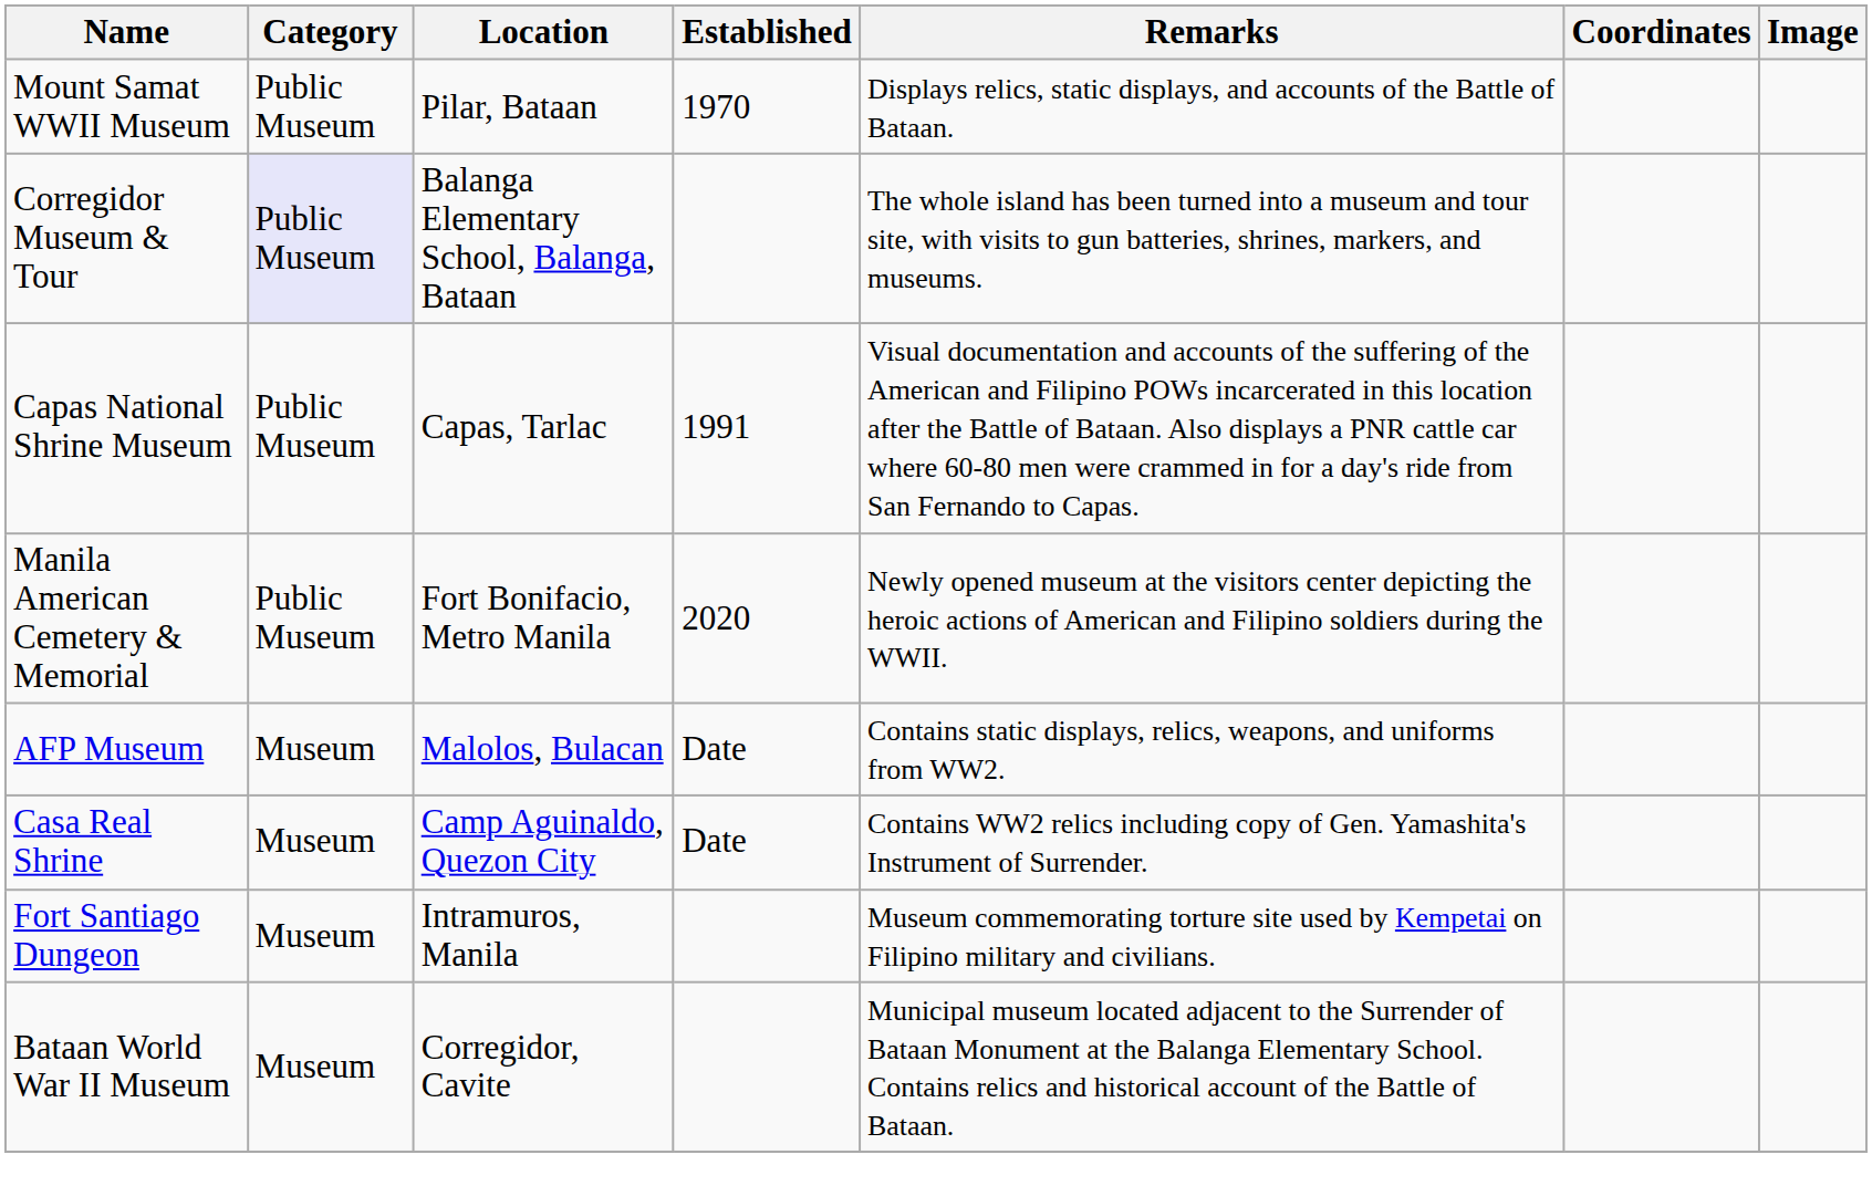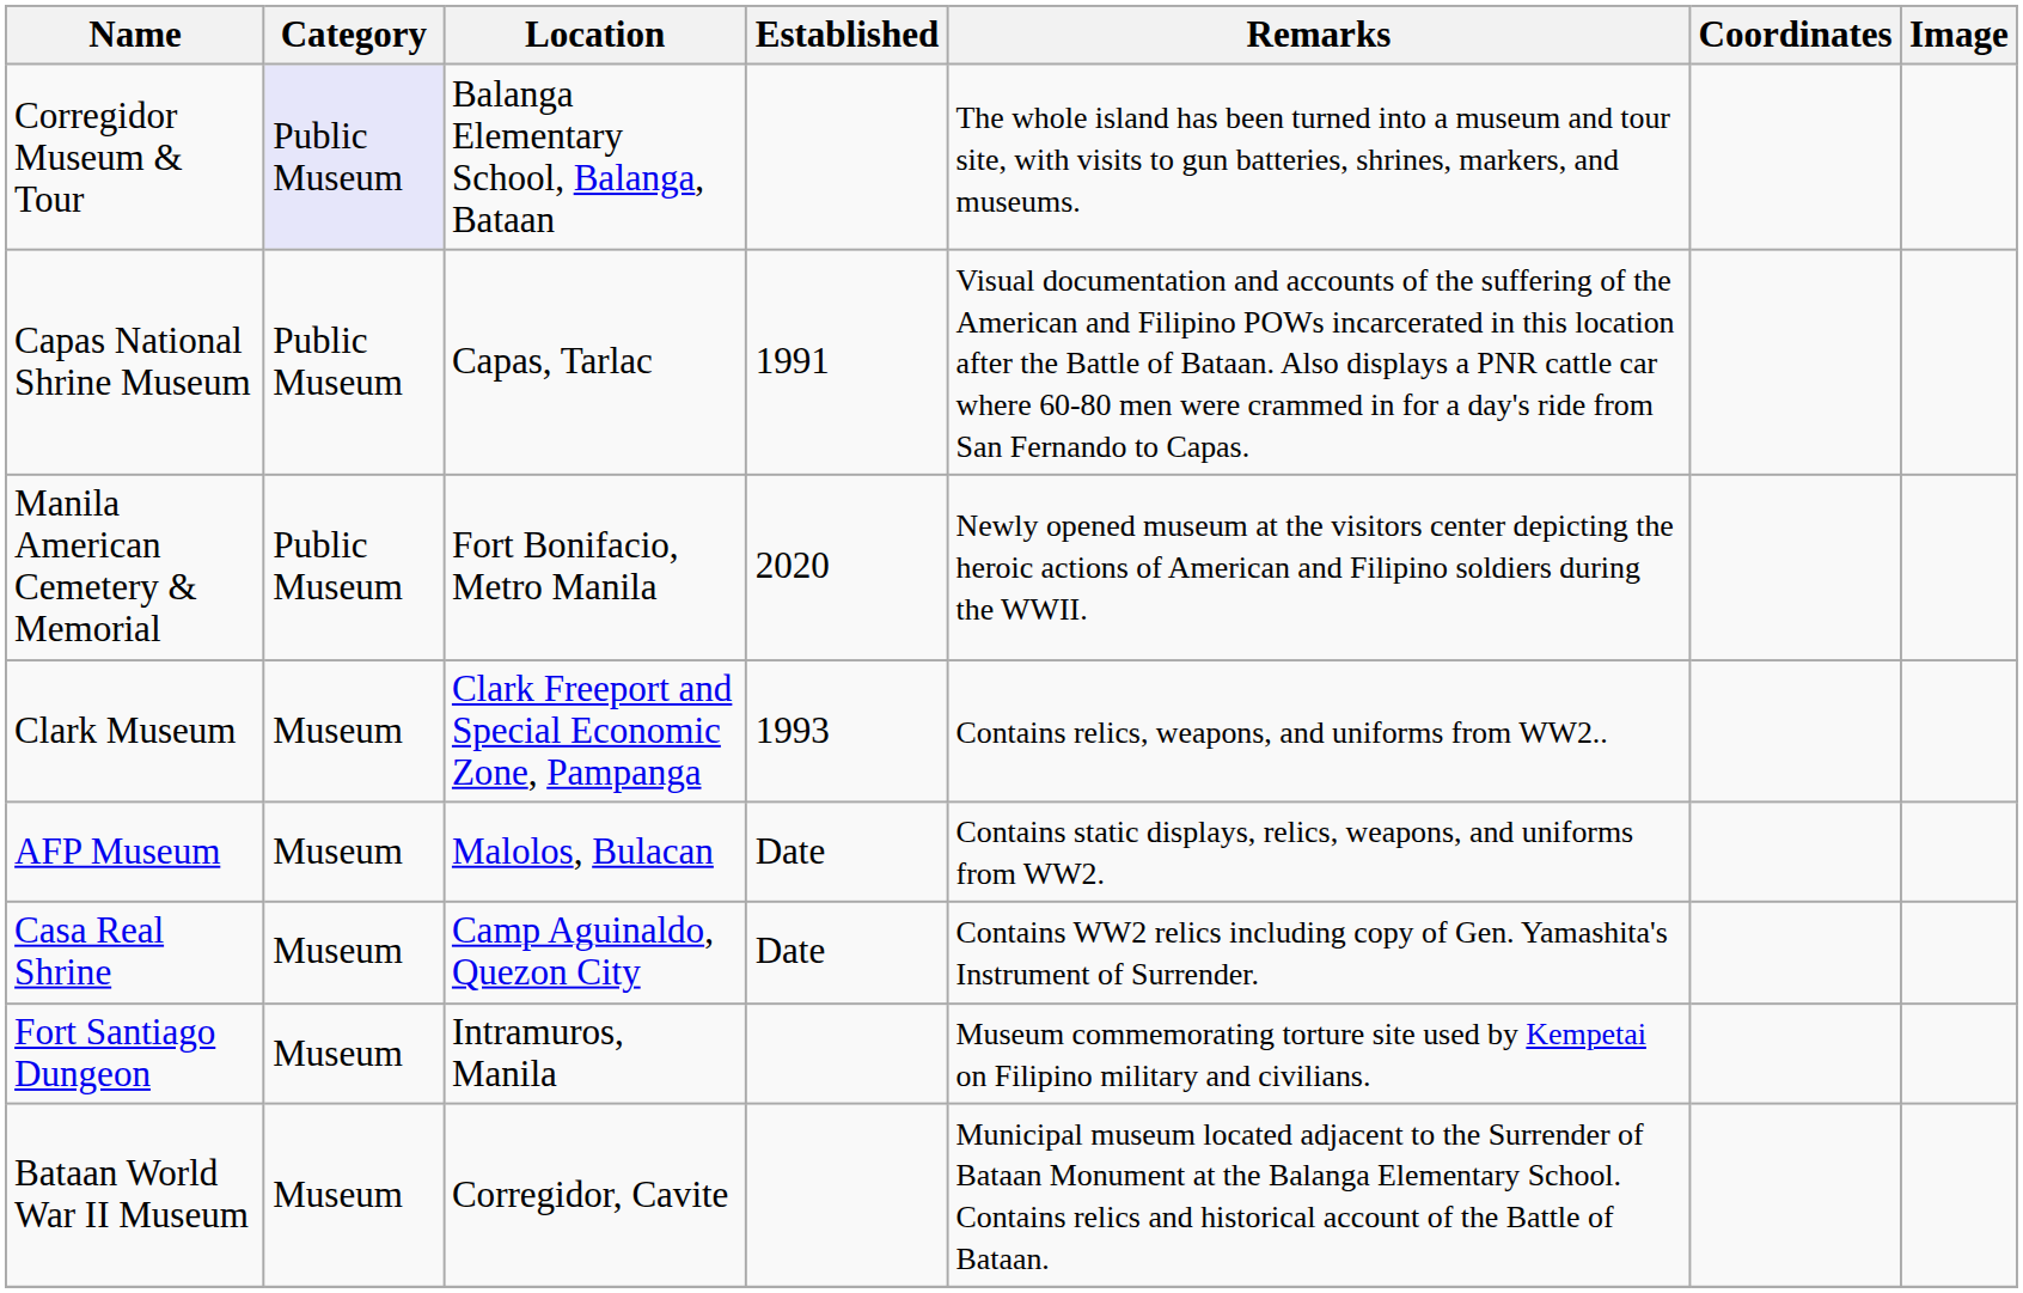 <table class="wikitable sortable">
 <tr>
 <th>Name</th>
 <th>Category</th>
 <th>Location</th>
 <th>Established</th>
 <th>Remarks</th>
 <th>Coordinates</th>
 <th>Image</th>
-</tr>
-<tr>
-<td>Mount Samat WWII Museum</td>
-<td>Public Museum</td>
-<td>Pilar, Bataan</td>
-<td>1970</td>
-<td><small>Displays relics, static displays, and accounts of the Battle of Bataan. </small></td>
-<td></td>
-<td><br></td>
 </tr>
 <tr>
 <td>Corregidor Museum & Tour</td>
 <td style="background: lavender;">Public Museum</td>
 <td>Balanga Elementary School, <a href='#'>Balanga</a>, Bataan</td>
 <td></td>
 <td><small>The whole island has been turned into a museum and tour site, with visits to gun batteries, shrines, markers, and museums.</small></td>
 <td></td>
 <td><br></td>
 </tr>
 <tr>
 <td>Capas National Shrine Museum</td>
 <td>Public Museum</td>
 <td>Capas, Tarlac</td>
 <td>1991</td>
 <td><small>Visual documentation and accounts of the suffering of the American and Filipino POWs incarcerated in this location after the Battle of Bataan. Also displays a PNR cattle car where 60-80 men were crammed in for a day's ride from San Fernando to Capas.</small></td>
 <td></td>
 <td><br></td>
 </tr>
 <tr>
 <td>Manila American Cemetery & Memorial</td>
 <td>Public Museum</td>
 <td>Fort Bonifacio, Metro Manila</td>
 <td>2020</td>
 <td><small>Newly opened museum at the visitors center depicting the heroic actions of American and Filipino soldiers during the WWII.</small></td>
+<td></td>
+<td><br></td>
+</tr>
+<tr>
+<td>Clark Museum</td>
+<td>Museum</td>
+<td><a href='#'>Clark Freeport and Special Economic Zone</a>, <a href='#'>Pampanga</a></td>
+<td>1993</td>
+<td><small>Contains relics, weapons, and uniforms from WW2..</small></td>
 <td></td>
 <td><br></td>
 </tr>
 <tr>
 <td><a href='#'>AFP Museum</a></td>
 <td>Museum</td>
 <td><a href='#'>Malolos</a>, <a href='#'>Bulacan</a></td>
 <td>Date</td>
 <td><small>Contains static displays, relics, weapons, and uniforms from WW2.</small></td>
 <td></td>
 <td><br></td>
 </tr>
 <tr>
 <td><a href='#'>Casa Real Shrine</a></td>
 <td>Museum</td>
 <td><a href='#'>Camp Aguinaldo</a>, <a href='#'>Quezon City</a></td>
 <td>Date</td>
 <td><small>Contains WW2 relics including copy of Gen. Yamashita's Instrument of Surrender.</small></td>
 <td></td>
 <td><br></td>
 </tr>
 <tr>
 <td><a href='#'>Fort Santiago Dungeon</a></td>
 <td>Museum</td>
 <td>Intramuros, Manila</td>
 <td></td>
 <td><small>Museum commemorating torture site used by <a href='#'>Kempetai</a> on Filipino military and civilians.</small></td>
 <td></td>
 <td><br></td>
 </tr>
 <tr>
 <td>Bataan World War II Museum</td>
 <td>Museum</td>
 <td>Corregidor, Cavite</td>
 <td></td>
 <td><small>Municipal museum located adjacent to the Surrender of Bataan Monument at the Balanga Elementary School. Contains relics and historical account of the Battle of Bataan.</small></td>
 <td></td>
 <td><br></td>
 </tr>
 <tr>
 </tr>
 </table>
